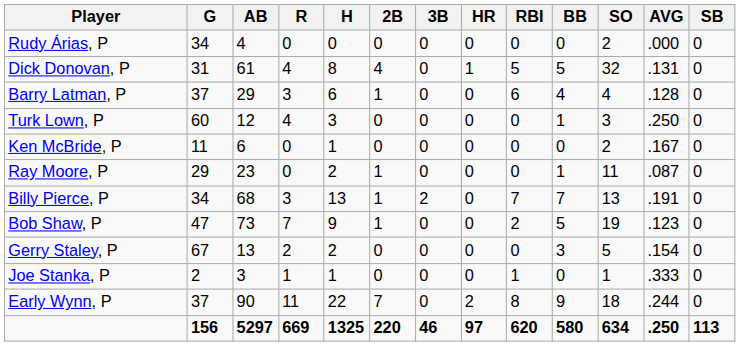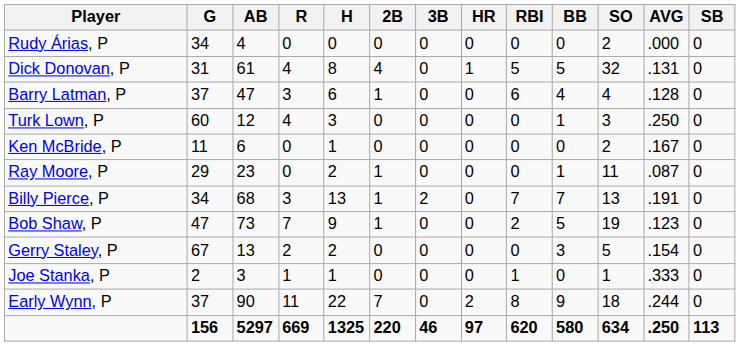 <table class="wikitable sortable">
 <tr>
 <th width="24%">Player</th>
 <th width="6%">G</th>
 <th width="6%">AB</th>
 <th width="6%">R</th>
 <th width="6%">H</th>
 <th width="6%">2B</th>
 <th width="6%">3B</th>
 <th width="6%">HR</th>
 <th width="6%">RBI</th>
 <th width="6%">BB</th>
 <th width="6%">SO</th>
 <th width="6%">AVG</th>
 <th width="6%">SB</th>
 </tr>
 <tr>
 <td><a href='#'>Rudy Árias</a>, P</td>
 <td>34</td>
 <td>4</td>
 <td>0</td>
 <td>0</td>
 <td>0</td>
 <td>0</td>
 <td>0</td>
 <td>0</td>
 <td>0</td>
 <td>2</td>
 <td>.000</td>
 <td>0</td>
 </tr>
 <tr>
 <td><a href='#'>Dick Donovan</a>, P</td>
 <td>31</td>
 <td>61</td>
 <td>4</td>
 <td>8</td>
 <td>4</td>
 <td>0</td>
 <td>1</td>
 <td>5</td>
 <td>5</td>
 <td>32</td>
 <td>.131</td>
 <td>0</td>
 </tr>
 <tr>
 <td><a href='#'>Barry Latman</a>, P</td>
 <td>37</td>
-<td>29</td>
+<td>47</td>
 <td>3</td>
 <td>6</td>
 <td>1</td>
 <td>0</td>
 <td>0</td>
 <td>6</td>
 <td>4</td>
 <td>4</td>
 <td>.128</td>
 <td>0</td>
 </tr>
 <tr>
 <td><a href='#'>Turk Lown</a>, P</td>
 <td>60</td>
 <td>12</td>
 <td>4</td>
 <td>3</td>
 <td>0</td>
 <td>0</td>
 <td>0</td>
 <td>0</td>
 <td>1</td>
 <td>3</td>
 <td>.250</td>
 <td>0</td>
 </tr>
 <tr>
 <td><a href='#'>Ken McBride</a>, P</td>
 <td>11</td>
 <td>6</td>
 <td>0</td>
 <td>1</td>
 <td>0</td>
 <td>0</td>
 <td>0</td>
 <td>0</td>
 <td>0</td>
 <td>2</td>
 <td>.167</td>
 <td>0</td>
 </tr>
 <tr>
 <td><a href='#'>Ray Moore</a>, P</td>
 <td>29</td>
 <td>23</td>
 <td>0</td>
 <td>2</td>
 <td>1</td>
 <td>0</td>
 <td>0</td>
 <td>0</td>
 <td>1</td>
 <td>11</td>
 <td>.087</td>
 <td>0</td>
 </tr>
 <tr>
 <td><a href='#'>Billy Pierce</a>, P</td>
 <td>34</td>
 <td>68</td>
 <td>3</td>
 <td>13</td>
 <td>1</td>
 <td>2</td>
 <td>0</td>
 <td>7</td>
 <td>7</td>
 <td>13</td>
 <td>.191</td>
 <td>0</td>
 </tr>
 <tr>
 <td><a href='#'>Bob Shaw</a>, P</td>
 <td>47</td>
 <td>73</td>
 <td>7</td>
 <td>9</td>
 <td>1</td>
 <td>0</td>
 <td>0</td>
 <td>2</td>
 <td>5</td>
 <td>19</td>
 <td>.123</td>
 <td>0</td>
 </tr>
 <tr>
 <td><a href='#'>Gerry Staley</a>, P</td>
 <td>67</td>
 <td>13</td>
 <td>2</td>
 <td>2</td>
 <td>0</td>
 <td>0</td>
 <td>0</td>
 <td>0</td>
 <td>3</td>
 <td>5</td>
 <td>.154</td>
 <td>0</td>
 </tr>
 <tr>
 <td><a href='#'>Joe Stanka</a>, P</td>
 <td>2</td>
 <td>3</td>
 <td>1</td>
 <td>1</td>
 <td>0</td>
 <td>0</td>
 <td>0</td>
 <td>1</td>
 <td>0</td>
 <td>1</td>
 <td>.333</td>
 <td>0</td>
 </tr>
 <tr>
 <td><a href='#'>Early Wynn</a>, P</td>
 <td>37</td>
 <td>90</td>
 <td>11</td>
 <td>22</td>
 <td>7</td>
 <td>0</td>
 <td>2</td>
 <td>8</td>
 <td>9</td>
 <td>18</td>
 <td>.244</td>
 <td>0</td>
 </tr>
 <tr class="sortbottom">
 <td></td>
 <td><strong>156</strong></td>
 <td><strong>5297</strong></td>
 <td><strong>669</strong></td>
 <td><strong>1325</strong></td>
 <td><strong>220</strong></td>
 <td><strong>46</strong></td>
 <td><strong>97</strong></td>
 <td><strong>620</strong></td>
 <td><strong>580</strong></td>
 <td><strong>634</strong></td>
 <td><strong>.250</strong></td>
 <td><strong>113</strong></td>
 </tr>
 </table>
